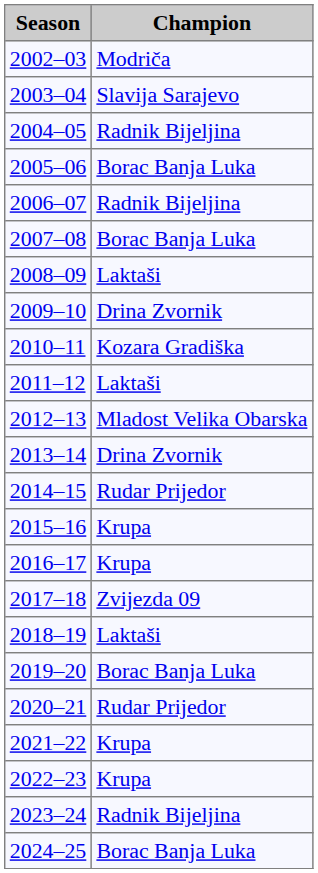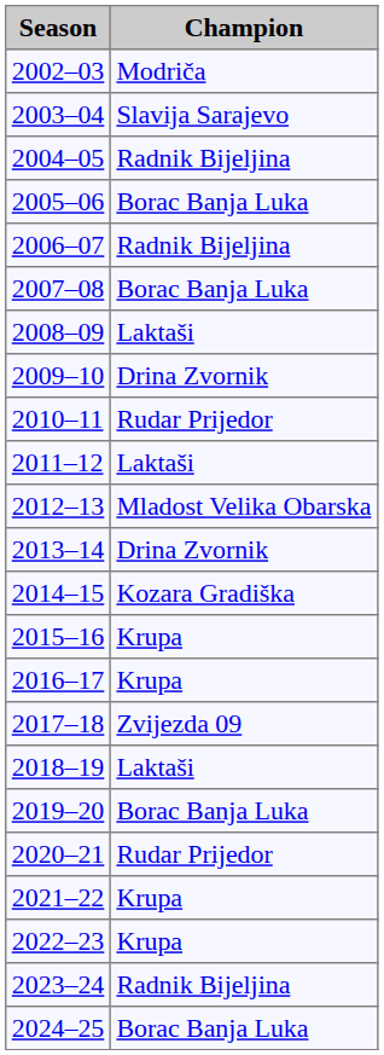 <table bgcolor="#f7f8ff" cellpadding="3" cellspacing="0" border="1" style="font-size: 95%; border: gray solid 1px; border-collapse: collapse;">
 <tr bgcolor="#CCCCCC">
 <th><strong>Season</strong></th>
 <th><strong>Champion</strong></th>
 </tr>
 <tr>
 <td><a href='#'>2002–03</a></td>
 <td><a href='#'>Modriča</a></td>
 </tr>
 <tr>
 <td><a href='#'>2003–04</a></td>
 <td><a href='#'>Slavija Sarajevo</a></td>
 </tr>
 <tr>
 <td><a href='#'>2004–05</a></td>
 <td><a href='#'>Radnik Bijeljina</a></td>
 </tr>
 <tr>
 <td><a href='#'>2005–06</a></td>
 <td><a href='#'>Borac Banja Luka</a></td>
 </tr>
 <tr>
 <td><a href='#'>2006–07</a></td>
 <td><a href='#'>Radnik Bijeljina</a></td>
 </tr>
 <tr>
 <td><a href='#'>2007–08</a></td>
 <td><a href='#'>Borac Banja Luka</a></td>
 </tr>
 <tr>
 <td><a href='#'>2008–09</a></td>
 <td><a href='#'>Laktaši</a></td>
 </tr>
 <tr>
 <td><a href='#'>2009–10</a></td>
 <td><a href='#'>Drina Zvornik</a></td>
 </tr>
 <tr>
 <td><a href='#'>2010–11</a></td>
-<td><a href='#'>Kozara Gradiška</a></td>
+<td><a href='#'>Rudar Prijedor</a></td>
 </tr>
 <tr>
 <td><a href='#'>2011–12</a></td>
 <td><a href='#'>Laktaši</a></td>
 </tr>
 <tr>
 <td><a href='#'>2012–13</a></td>
 <td><a href='#'>Mladost Velika Obarska</a></td>
 </tr>
 <tr>
 <td><a href='#'>2013–14</a></td>
 <td><a href='#'>Drina Zvornik</a></td>
 </tr>
 <tr>
 <td><a href='#'>2014–15</a></td>
-<td><a href='#'>Rudar Prijedor</a></td>
+<td><a href='#'>Kozara Gradiška</a></td>
 </tr>
 <tr>
 <td><a href='#'>2015–16</a></td>
 <td><a href='#'>Krupa</a></td>
 </tr>
 <tr>
 <td><a href='#'>2016–17</a></td>
 <td><a href='#'>Krupa</a></td>
 </tr>
 <tr>
 <td><a href='#'>2017–18</a></td>
 <td><a href='#'>Zvijezda 09</a></td>
 </tr>
 <tr>
 <td><a href='#'>2018–19</a></td>
 <td><a href='#'>Laktaši</a></td>
 </tr>
 <tr>
 <td><a href='#'>2019–20</a></td>
 <td><a href='#'>Borac Banja Luka</a></td>
 </tr>
 <tr>
 <td><a href='#'>2020–21</a></td>
 <td><a href='#'>Rudar Prijedor</a></td>
 </tr>
 <tr>
 <td><a href='#'>2021–22</a></td>
 <td><a href='#'>Krupa</a></td>
 </tr>
 <tr>
 <td><a href='#'>2022–23</a></td>
 <td><a href='#'>Krupa</a></td>
 </tr>
 <tr>
 <td><a href='#'>2023–24</a></td>
 <td><a href='#'>Radnik Bijeljina</a></td>
 </tr>
 <tr>
 <td><a href='#'>2024–25</a></td>
 <td><a href='#'>Borac Banja Luka</a></td>
 </tr>
 </table>
